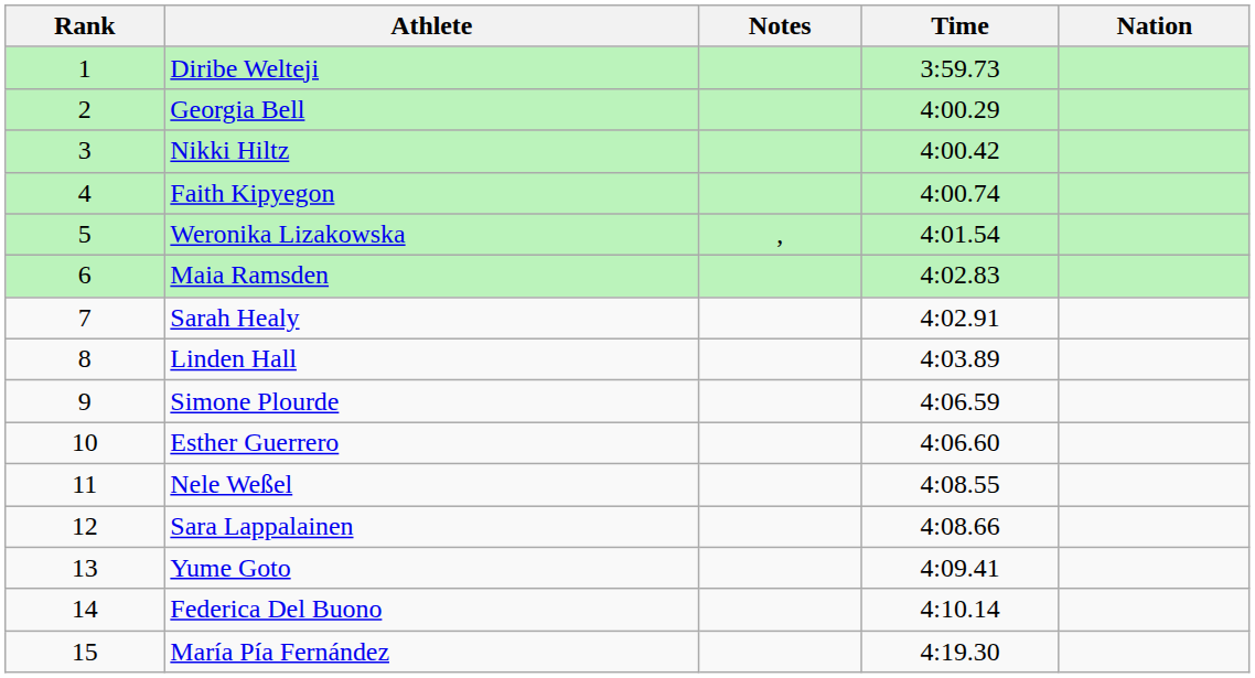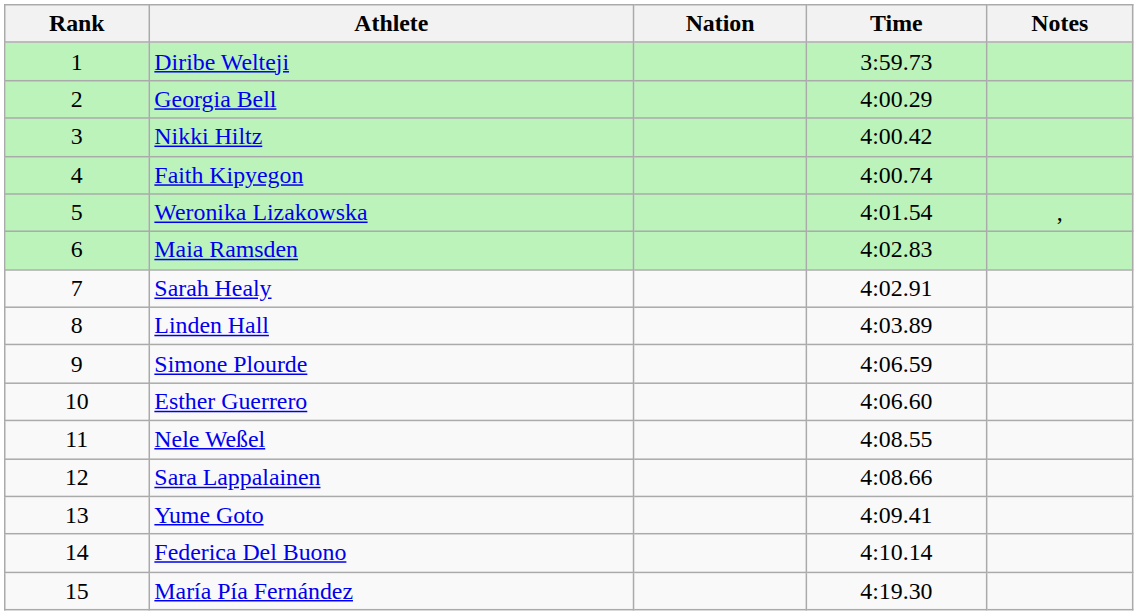 <table class="wikitable sortable" style="text-align:center;width: 60%;">
 <tr>
 <th>Rank</th>
 <th>Athlete</th>
+<th>Nation</th>
+<th>Time</th>
 <th>Notes</th>
-<th>Time</th>
-<th>Nation</th>
 </tr>
 <tr bgcolor=bbf3bb>
 <td>1</td>
 <td align=left><a href='#'>Diribe Welteji</a></td>
+<td align=left></td>
+<td>3:59.73</td>
 <td></td>
-<td>3:59.73</td>
-<td align=left></td>
 </tr>
 <tr bgcolor=bbf3bb>
 <td>2</td>
 <td align=left><a href='#'>Georgia Bell</a></td>
+<td align=left></td>
+<td>4:00.29</td>
 <td></td>
-<td>4:00.29</td>
-<td align=left></td>
 </tr>
 <tr bgcolor=bbf3bb>
 <td>3</td>
 <td align=left><a href='#'>Nikki Hiltz</a></td>
+<td align=left></td>
+<td>4:00.42</td>
 <td></td>
-<td>4:00.42</td>
-<td align=left></td>
 </tr>
 <tr bgcolor=bbf3bb>
 <td>4</td>
 <td align=left><a href='#'>Faith Kipyegon</a></td>
+<td align=left></td>
+<td>4:00.74</td>
 <td></td>
-<td>4:00.74</td>
-<td align=left></td>
 </tr>
 <tr bgcolor=bbf3bb>
 <td>5</td>
 <td align=left><a href='#'>Weronika Lizakowska</a></td>
+<td align=left></td>
+<td>4:01.54</td>
 <td>, </td>
-<td>4:01.54</td>
-<td align=left></td>
 </tr>
 <tr bgcolor=bbf3bb>
 <td>6</td>
 <td align=left><a href='#'>Maia Ramsden</a></td>
+<td align=left></td>
+<td>4:02.83</td>
 <td></td>
-<td>4:02.83</td>
-<td align=left></td>
 </tr>
 <tr>
 <td>7</td>
 <td align=left><a href='#'>Sarah Healy</a></td>
+<td align=left></td>
+<td>4:02.91</td>
 <td></td>
-<td>4:02.91</td>
-<td align=left></td>
 </tr>
 <tr>
 <td>8</td>
 <td align=left><a href='#'>Linden Hall</a></td>
+<td align=left></td>
+<td>4:03.89</td>
 <td></td>
-<td>4:03.89</td>
-<td align=left></td>
 </tr>
 <tr>
 <td>9</td>
 <td align=left><a href='#'>Simone Plourde</a></td>
+<td align=left></td>
+<td>4:06.59</td>
 <td></td>
-<td>4:06.59</td>
-<td align=left></td>
 </tr>
 <tr>
 <td>10</td>
 <td align=left><a href='#'>Esther Guerrero</a></td>
+<td align=left></td>
+<td>4:06.60</td>
 <td></td>
-<td>4:06.60</td>
-<td align=left></td>
 </tr>
 <tr>
 <td>11</td>
 <td align=left><a href='#'>Nele Weßel</a></td>
+<td align=left></td>
+<td>4:08.55</td>
 <td></td>
-<td>4:08.55</td>
-<td align=left></td>
 </tr>
 <tr>
 <td>12</td>
 <td align=left><a href='#'>Sara Lappalainen</a></td>
+<td align=left></td>
+<td>4:08.66</td>
 <td></td>
-<td>4:08.66</td>
-<td align=left></td>
 </tr>
 <tr>
 <td>13</td>
 <td align=left><a href='#'>Yume Goto</a></td>
+<td align=left></td>
+<td>4:09.41</td>
 <td></td>
-<td>4:09.41</td>
-<td align=left></td>
 </tr>
 <tr>
 <td>14</td>
 <td align=left><a href='#'>Federica Del Buono</a></td>
+<td align=left></td>
+<td>4:10.14</td>
 <td></td>
-<td>4:10.14</td>
-<td align=left></td>
 </tr>
 <tr>
 <td>15</td>
 <td align=left><a href='#'>María Pía Fernández</a></td>
+<td align=left></td>
+<td>4:19.30</td>
 <td></td>
-<td>4:19.30</td>
-<td align=left></td>
 </tr>
 </table>
